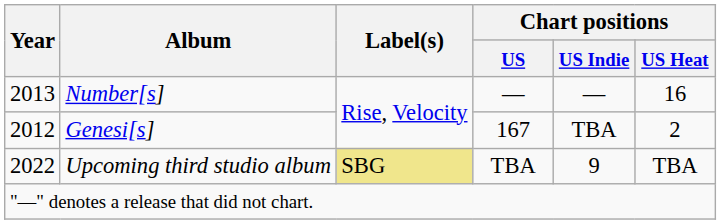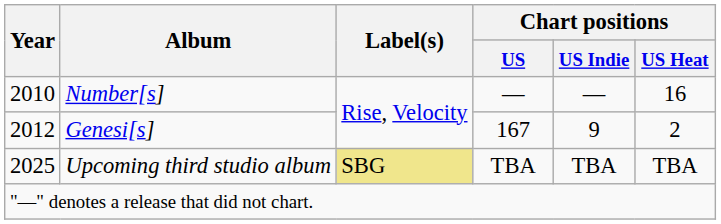 <table class="wikitable">
 <tr>
 <th rowspan="2">Year</th>
 <th rowspan="2">Album</th>
 <th rowspan="2">Label(s)</th>
 <th colspan="3">Chart positions</th>
 </tr>
 <tr>
 <th style="width:50px;"><small><a href='#'>US</a></small></th>
 <th style="width:50px;"><small><a href='#'>US Indie</a></small></th>
 <th style="width:50px;"><small><a href='#'>US Heat</a></small></th>
 </tr>
 <tr>
-<td>2013</td>
+<td>2010</td>
 <td><em><a href='#'>Number[s</a>]</em></td>
 <td rowspan="2"><a href='#'>Rise</a>, <a href='#'>Velocity</a></td>
 <td style="text-align:center;">—</td>
 <td style="text-align:center;">—</td>
 <td style="text-align:center;">16</td>
 </tr>
 <tr>
 <td>2012</td>
 <td><em><a href='#'>Genesi[s</a>]</em></td>
 <td style="text-align:center;">167</td>
-<td style="text-align:center;">TBA</td>
+<td style="text-align:center;">9</td>
 <td style="text-align:center;">2</td>
 </tr>
 <tr>
-<td>2022</td>
+<td>2025</td>
 <td><em>Upcoming third studio album</em></td>
 <td rowspan="1" style="background: khaki;">SBG</td>
 <td style="text-align:center;">TBA</td>
-<td style="text-align:center;">9</td>
+<td style="text-align:center;">TBA</td>
 <td style="text-align:center;">TBA</td>
 </tr>
 <tr>
 <td colspan="8"><small>"—" denotes a release that did not chart.</small></td>
 </tr>
 </table>
